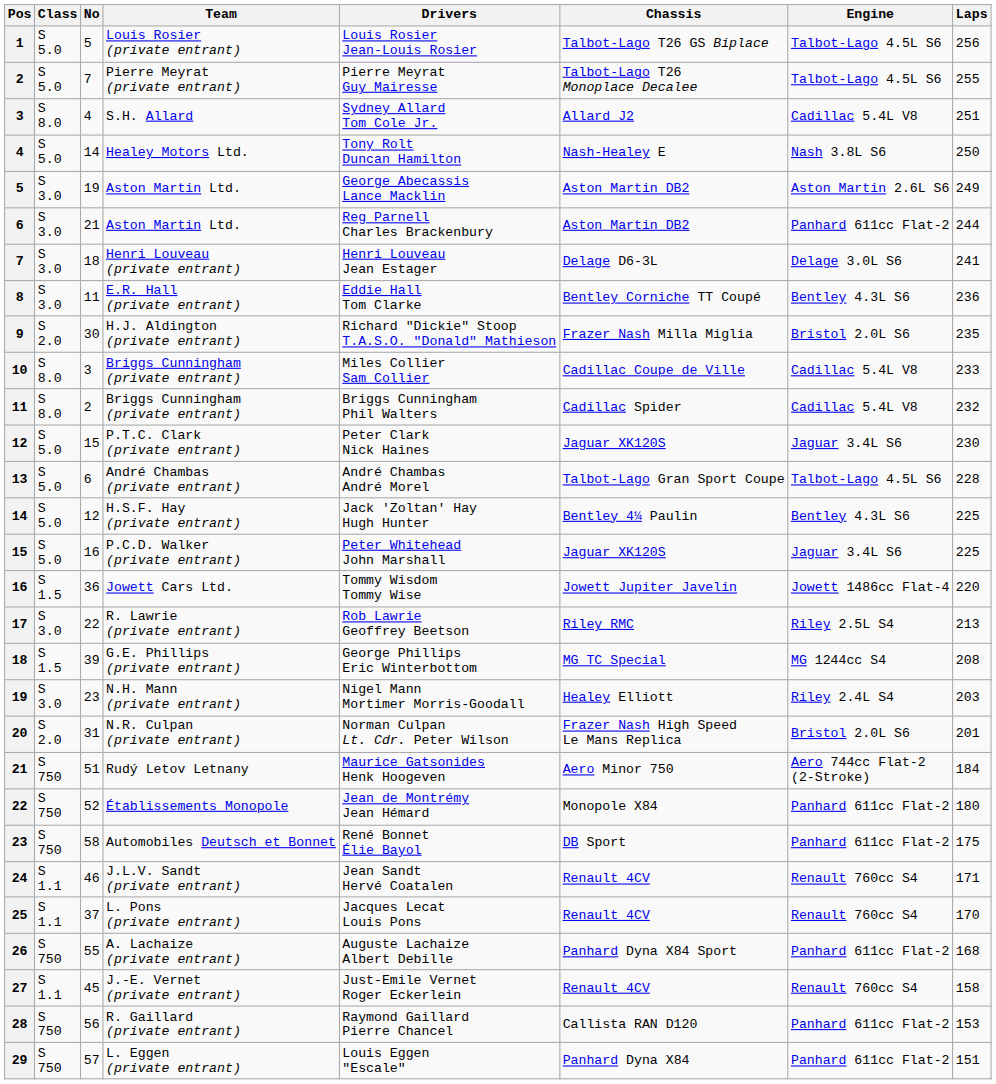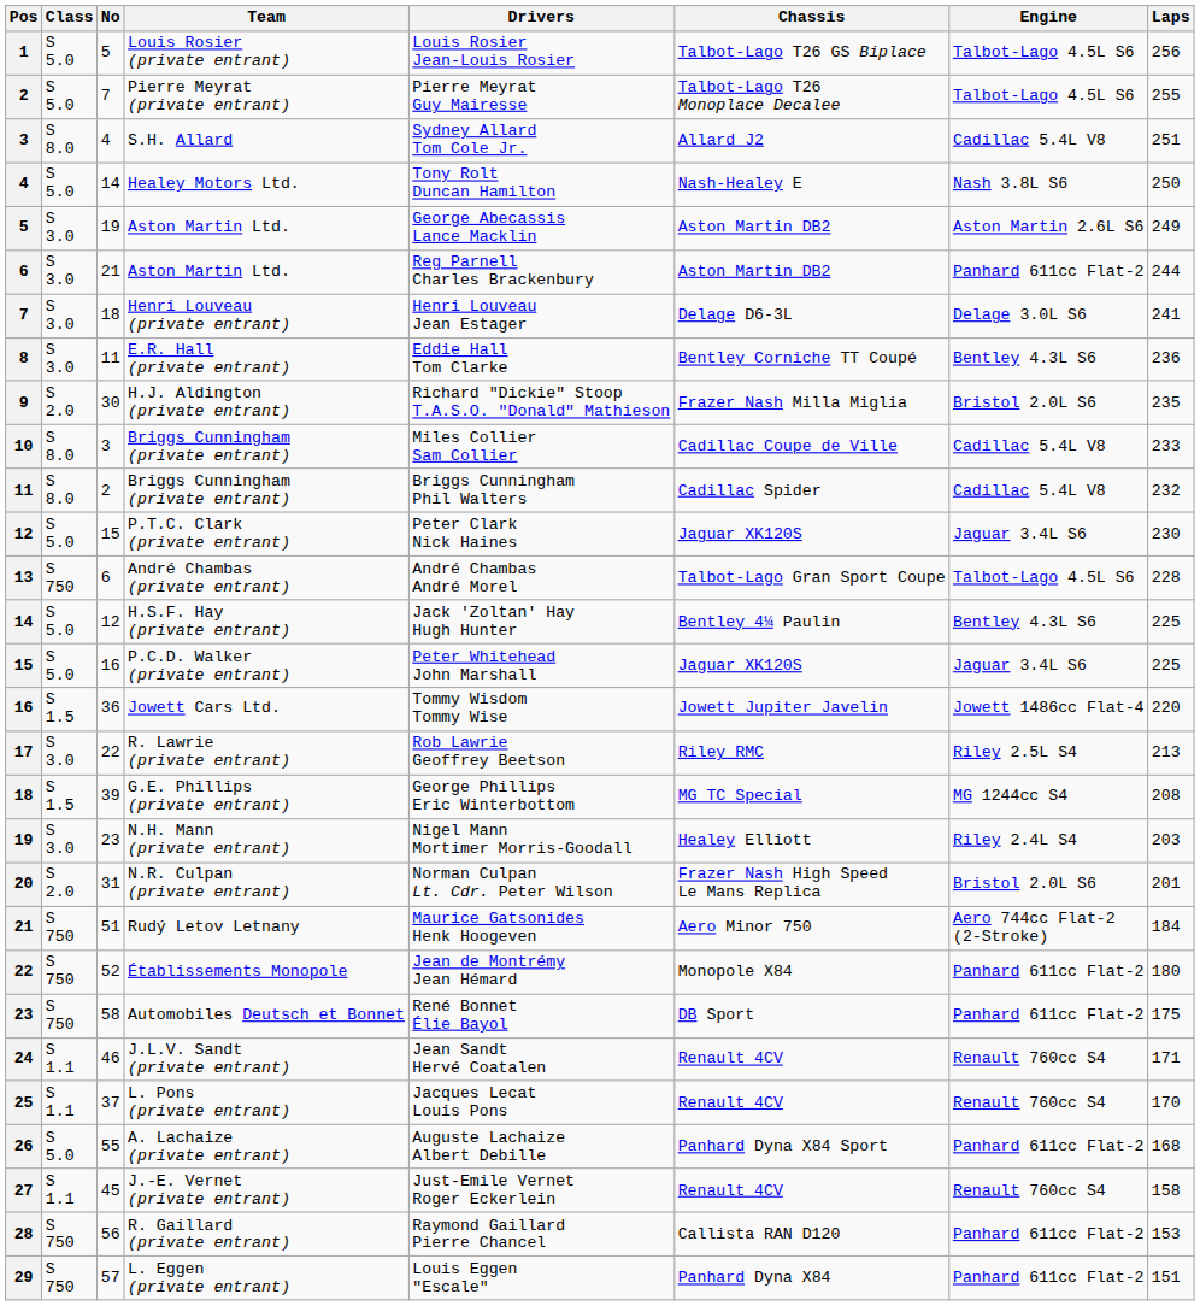 <table class="wikitable" style="font-size: 95%;">
 <tr>
 <th>Pos</th>
 <th>Class</th>
 <th>No</th>
 <th>Team</th>
 <th>Drivers</th>
 <th>Chassis</th>
 <th>Engine</th>
 <th>Laps</th>
 </tr>
 <tr>
 <th>1</th>
 <td>S<br>5.0</td>
 <td>5</td>
 <td> <a href='#'>Louis Rosier</a><br><em>(private entrant)</em></td>
 <td> <a href='#'>Louis Rosier</a><br> <a href='#'>Jean-Louis Rosier</a></td>
 <td><a href='#'>Talbot-Lago</a> T26 GS <em>Biplace</em></td>
 <td><a href='#'>Talbot-Lago</a> 4.5L S6</td>
 <td>256</td>
 </tr>
 <tr>
 <th>2</th>
 <td>S<br>5.0</td>
 <td>7</td>
 <td> Pierre Meyrat<br><em>(private entrant)</em></td>
 <td> Pierre Meyrat<br> <a href='#'>Guy Mairesse</a></td>
 <td><a href='#'>Talbot-Lago</a> T26<br><em>Monoplace Decalee</em></td>
 <td><a href='#'>Talbot-Lago</a> 4.5L S6</td>
 <td>255</td>
 </tr>
 <tr>
 <th>3</th>
 <td>S<br>8.0</td>
 <td>4</td>
 <td> S.H. <a href='#'>Allard</a></td>
 <td> <a href='#'>Sydney Allard</a><br> <a href='#'>Tom Cole Jr.</a></td>
 <td><a href='#'>Allard J2</a></td>
 <td><a href='#'>Cadillac</a> 5.4L V8</td>
 <td>251</td>
 </tr>
 <tr>
 <th>4</th>
 <td>S<br>5.0</td>
 <td>14</td>
 <td> <a href='#'>Healey Motors</a> Ltd.</td>
 <td> <a href='#'>Tony Rolt</a><br> <a href='#'>Duncan Hamilton</a></td>
 <td><a href='#'>Nash-Healey</a> E</td>
 <td><a href='#'>Nash</a> 3.8L S6</td>
 <td>250</td>
 </tr>
 <tr>
 <th>5</th>
 <td>S<br>3.0</td>
 <td>19</td>
 <td> <a href='#'>Aston Martin</a> Ltd.</td>
 <td> <a href='#'>George Abecassis</a><br> <a href='#'>Lance Macklin</a></td>
 <td><a href='#'>Aston Martin DB2</a></td>
 <td><a href='#'>Aston Martin</a> 2.6L S6</td>
 <td>249</td>
 </tr>
 <tr>
 <th>6</th>
 <td>S<br>3.0</td>
 <td>21</td>
 <td> <a href='#'>Aston Martin</a> Ltd.</td>
 <td> <a href='#'>Reg Parnell</a><br> Charles Brackenbury</td>
 <td><a href='#'>Aston Martin DB2</a></td>
 <td><a href='#'>Panhard</a> 611cc Flat-2</td>
 <td>244</td>
 </tr>
 <tr>
 <th>7</th>
 <td>S<br>3.0</td>
 <td>18</td>
 <td> <a href='#'>Henri Louveau</a><br><em>(private entrant)</em></td>
 <td> <a href='#'>Henri Louveau</a><br> Jean Estager</td>
 <td><a href='#'>Delage</a> D6-3L</td>
 <td><a href='#'>Delage</a> 3.0L S6</td>
 <td>241</td>
 </tr>
 <tr>
 <th>8</th>
 <td>S<br>3.0</td>
 <td>11</td>
 <td> <a href='#'>E.R. Hall</a><br><em>(private entrant)</em></td>
 <td> <a href='#'>Eddie Hall</a> <br> Tom Clarke</td>
 <td><a href='#'>Bentley Corniche</a> TT Coupé</td>
 <td><a href='#'>Bentley</a> 4.3L S6</td>
 <td>236</td>
 </tr>
 <tr>
 <th>9</th>
 <td>S<br>2.0</td>
 <td>30</td>
 <td> H.J. Aldington<br><em>(private entrant)</em></td>
 <td> Richard "Dickie" Stoop<br> <a href='#'>T.A.S.O. "Donald" Mathieson</a></td>
 <td><a href='#'>Frazer Nash</a> Milla Miglia</td>
 <td><a href='#'>Bristol</a> 2.0L S6</td>
 <td>235</td>
 </tr>
 <tr>
 <th>10</th>
 <td>S<br>8.0</td>
 <td>3</td>
 <td> <a href='#'>Briggs Cunningham</a><br><em>(private entrant)</em></td>
 <td> Miles Collier<br> <a href='#'>Sam Collier</a></td>
 <td><a href='#'>Cadillac Coupe de Ville</a></td>
 <td><a href='#'>Cadillac</a> 5.4L V8</td>
 <td>233</td>
 </tr>
 <tr>
 <th>11</th>
 <td>S<br>8.0</td>
 <td>2</td>
 <td> Briggs Cunningham<br><em>(private entrant)</em></td>
 <td> Briggs Cunningham<br> Phil Walters</td>
 <td><a href='#'>Cadillac</a> Spider</td>
 <td><a href='#'>Cadillac</a> 5.4L V8</td>
 <td>232</td>
 </tr>
 <tr>
 <th>12</th>
 <td>S<br>5.0</td>
 <td>15</td>
 <td> P.T.C. Clark<br><em>(private entrant)</em></td>
 <td> Peter Clark<br> Nick Haines</td>
 <td><a href='#'>Jaguar XK120S</a></td>
 <td><a href='#'>Jaguar</a> 3.4L S6</td>
 <td>230</td>
 </tr>
 <tr>
 <th>13</th>
-<td>S<br>5.0</td>
+<td>S<br>750</td>
 <td>6</td>
 <td> André Chambas<br><em>(private entrant)</em></td>
 <td> André Chambas<br> André Morel</td>
 <td><a href='#'>Talbot-Lago</a> Gran Sport Coupe</td>
 <td><a href='#'>Talbot-Lago</a> 4.5L S6</td>
 <td>228</td>
 </tr>
 <tr>
 <th>14</th>
 <td>S<br>5.0</td>
 <td>12</td>
 <td> H.S.F. Hay<br><em>(private entrant)</em></td>
 <td> Jack 'Zoltan' Hay<br> Hugh Hunter</td>
 <td><a href='#'>Bentley 4¼</a> Paulin</td>
 <td><a href='#'>Bentley</a> 4.3L S6</td>
 <td>225</td>
 </tr>
 <tr>
 <th>15</th>
 <td>S<br>5.0</td>
 <td>16</td>
 <td> P.C.D. Walker<br><em>(private entrant)</em></td>
 <td> <a href='#'>Peter Whitehead</a><br> John Marshall</td>
 <td><a href='#'>Jaguar XK120S</a></td>
 <td><a href='#'>Jaguar</a> 3.4L S6</td>
 <td>225</td>
 </tr>
 <tr>
 <th>16</th>
 <td>S<br>1.5</td>
 <td>36</td>
 <td> <a href='#'>Jowett</a> Cars Ltd.</td>
 <td> Tommy Wisdom<br> Tommy Wise</td>
 <td><a href='#'>Jowett Jupiter Javelin</a></td>
 <td><a href='#'>Jowett</a> 1486cc Flat-4</td>
 <td>220</td>
 </tr>
 <tr>
 <th>17</th>
 <td>S<br>3.0</td>
 <td>22</td>
 <td> R. Lawrie<br><em>(private entrant)</em></td>
 <td> <a href='#'>Rob Lawrie</a><br> Geoffrey Beetson</td>
 <td><a href='#'>Riley RMC</a></td>
 <td><a href='#'>Riley</a> 2.5L S4</td>
 <td>213</td>
 </tr>
 <tr>
 <th>18</th>
 <td>S<br>1.5</td>
 <td>39</td>
 <td> G.E. Phillips<br><em>(private entrant)</em></td>
 <td> George Phillips<br> Eric Winterbottom</td>
 <td><a href='#'>MG TC Special</a></td>
 <td><a href='#'>MG</a> 1244cc S4</td>
 <td>208</td>
 </tr>
 <tr>
 <th>19</th>
 <td>S<br>3.0</td>
 <td>23</td>
 <td> N.H. Mann<br><em>(private entrant)</em></td>
 <td> Nigel Mann<br> Mortimer Morris-Goodall</td>
 <td><a href='#'>Healey</a> Elliott</td>
 <td><a href='#'>Riley</a> 2.4L S4</td>
 <td>203</td>
 </tr>
 <tr>
 <th>20</th>
 <td>S<br>2.0</td>
 <td>31</td>
 <td> N.R. Culpan<br><em>(private entrant)</em></td>
 <td> Norman Culpan<br> <em>Lt. Cdr.</em> Peter Wilson</td>
 <td><a href='#'>Frazer Nash</a> High Speed<br>Le Mans Replica</td>
 <td><a href='#'>Bristol</a> 2.0L S6</td>
 <td>201</td>
 </tr>
 <tr>
 <th>21</th>
 <td>S<br>750</td>
 <td>51</td>
 <td> Rudý Letov Letnany</td>
 <td> <a href='#'>Maurice Gatsonides</a><br> Henk Hoogeven</td>
 <td><a href='#'>Aero</a> Minor 750</td>
 <td><a href='#'>Aero</a> 744cc Flat-2<br>(2-Stroke)</td>
 <td>184</td>
 </tr>
 <tr>
 <th>22</th>
 <td>S<br>750</td>
 <td>52</td>
 <td> <a href='#'>Établissements Monopole</a></td>
 <td> <a href='#'>Jean de Montrémy</a><br> Jean Hémard</td>
 <td>Monopole X84</td>
 <td><a href='#'>Panhard</a> 611cc Flat-2</td>
 <td>180</td>
 </tr>
 <tr>
 <th>23</th>
 <td>S<br>750</td>
 <td>58</td>
 <td> Automobiles <a href='#'>Deutsch et Bonnet</a></td>
 <td> René Bonnet<br> <a href='#'>Élie Bayol</a></td>
 <td><a href='#'>DB</a> Sport</td>
 <td><a href='#'>Panhard</a> 611cc Flat-2</td>
 <td>175</td>
 </tr>
 <tr>
 <th>24</th>
 <td>S<br>1.1</td>
 <td>46</td>
 <td> J.L.V. Sandt<br><em>(private entrant)</em></td>
 <td> Jean Sandt<br> Hervé Coatalen</td>
 <td><a href='#'>Renault 4CV</a></td>
 <td><a href='#'>Renault</a> 760cc S4</td>
 <td>171</td>
 </tr>
 <tr>
 <th>25</th>
 <td>S<br>1.1</td>
 <td>37</td>
 <td> L. Pons<br><em>(private entrant)</em></td>
 <td> Jacques Lecat<br> Louis Pons</td>
 <td><a href='#'>Renault 4CV</a></td>
 <td><a href='#'>Renault</a> 760cc S4</td>
 <td>170</td>
 </tr>
 <tr>
 <th>26</th>
-<td>S<br>750</td>
+<td>S<br>5.0</td>
 <td>55</td>
 <td> A. Lachaize<br><em>(private entrant)</em></td>
 <td> Auguste Lachaize<br> Albert Debille</td>
 <td><a href='#'>Panhard</a> Dyna X84 Sport</td>
 <td><a href='#'>Panhard</a> 611cc Flat-2</td>
 <td>168</td>
 </tr>
 <tr>
 <th>27</th>
 <td>S<br>1.1</td>
 <td>45</td>
 <td> J.-E. Vernet<br><em>(private entrant)</em></td>
 <td> Just-Emile Vernet<br> Roger Eckerlein</td>
 <td><a href='#'>Renault 4CV</a></td>
 <td><a href='#'>Renault</a> 760cc S4</td>
 <td>158</td>
 </tr>
 <tr>
 <th>28</th>
 <td>S<br>750</td>
 <td>56</td>
 <td> R. Gaillard<br><em>(private entrant)</em></td>
 <td> Raymond Gaillard<br> Pierre Chancel</td>
 <td>Callista RAN D120</td>
 <td><a href='#'>Panhard</a> 611cc Flat-2</td>
 <td>153</td>
 </tr>
 <tr>
 <th>29</th>
 <td>S<br>750</td>
 <td>57</td>
 <td> L. Eggen<br><em>(private entrant)</em></td>
 <td> Louis Eggen<br> "Escale"</td>
 <td><a href='#'>Panhard</a> Dyna X84</td>
 <td><a href='#'>Panhard</a> 611cc Flat-2</td>
 <td>151</td>
 </tr>
 </table>
